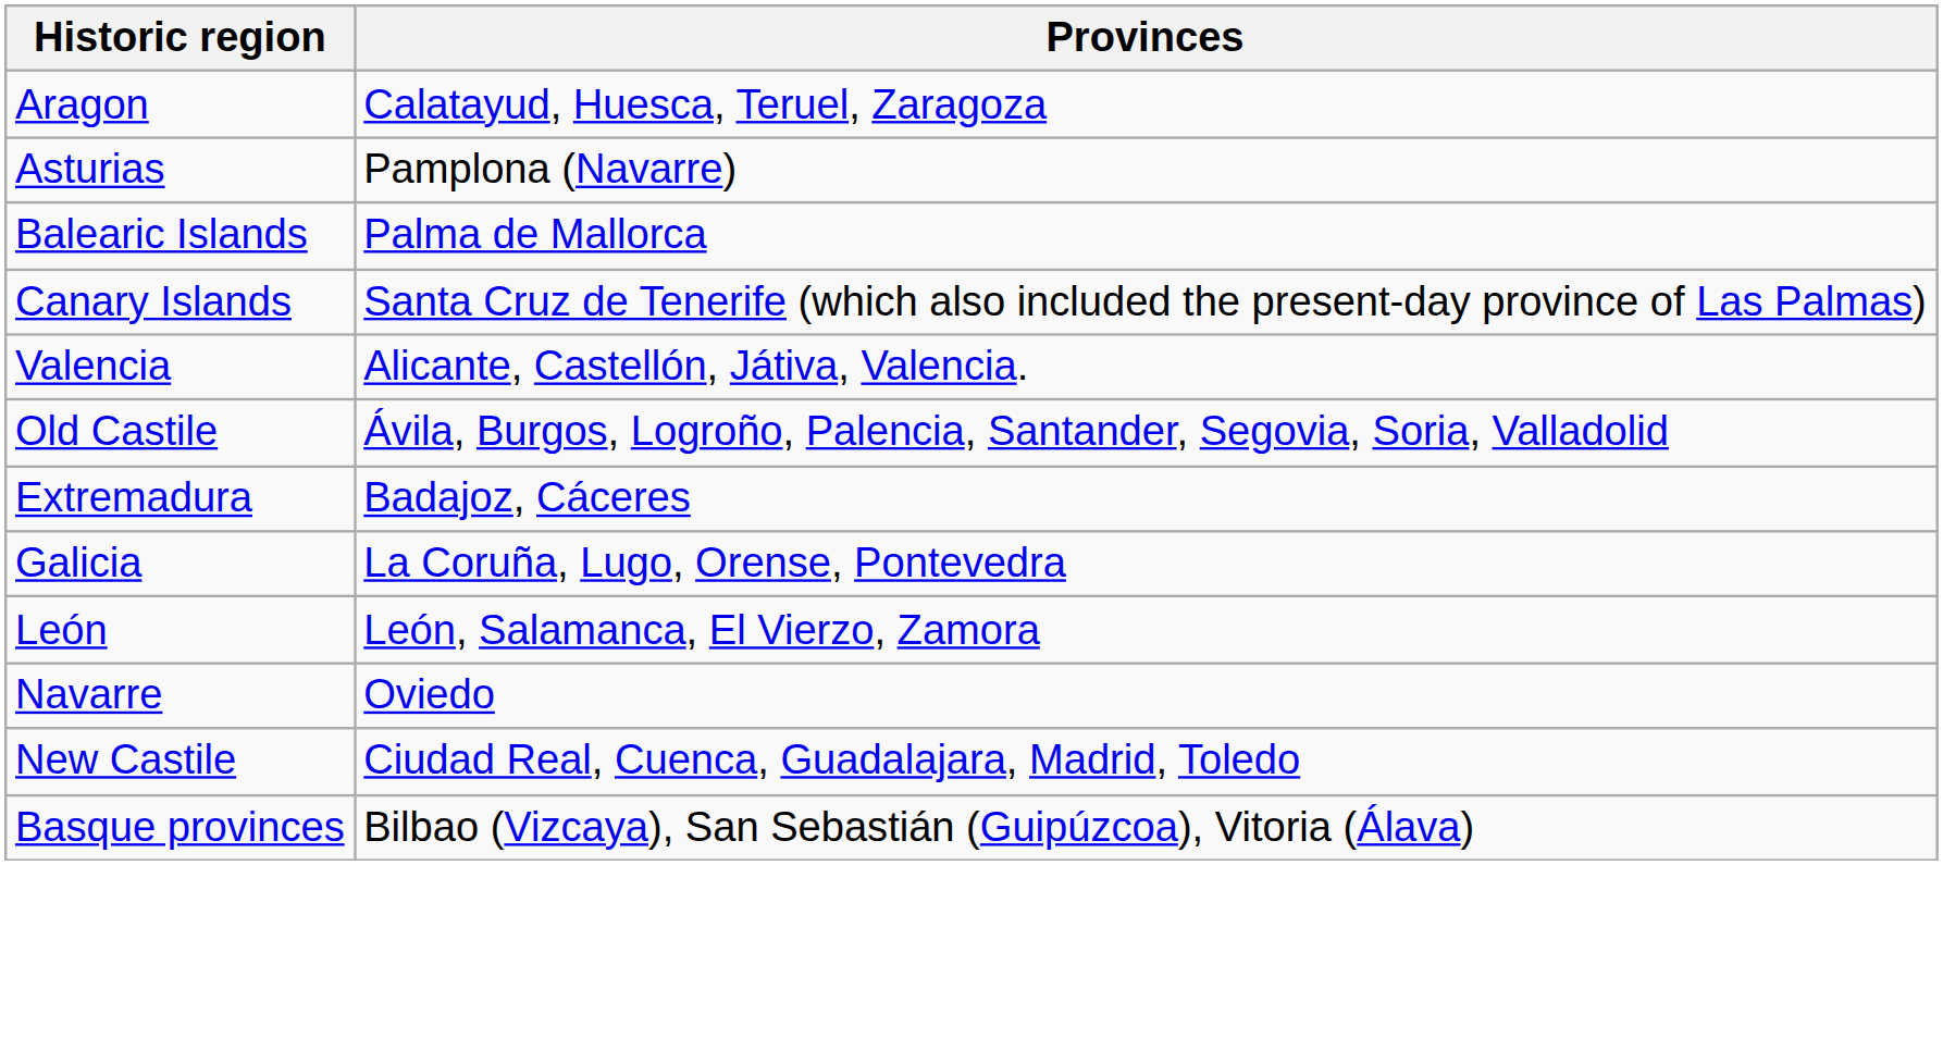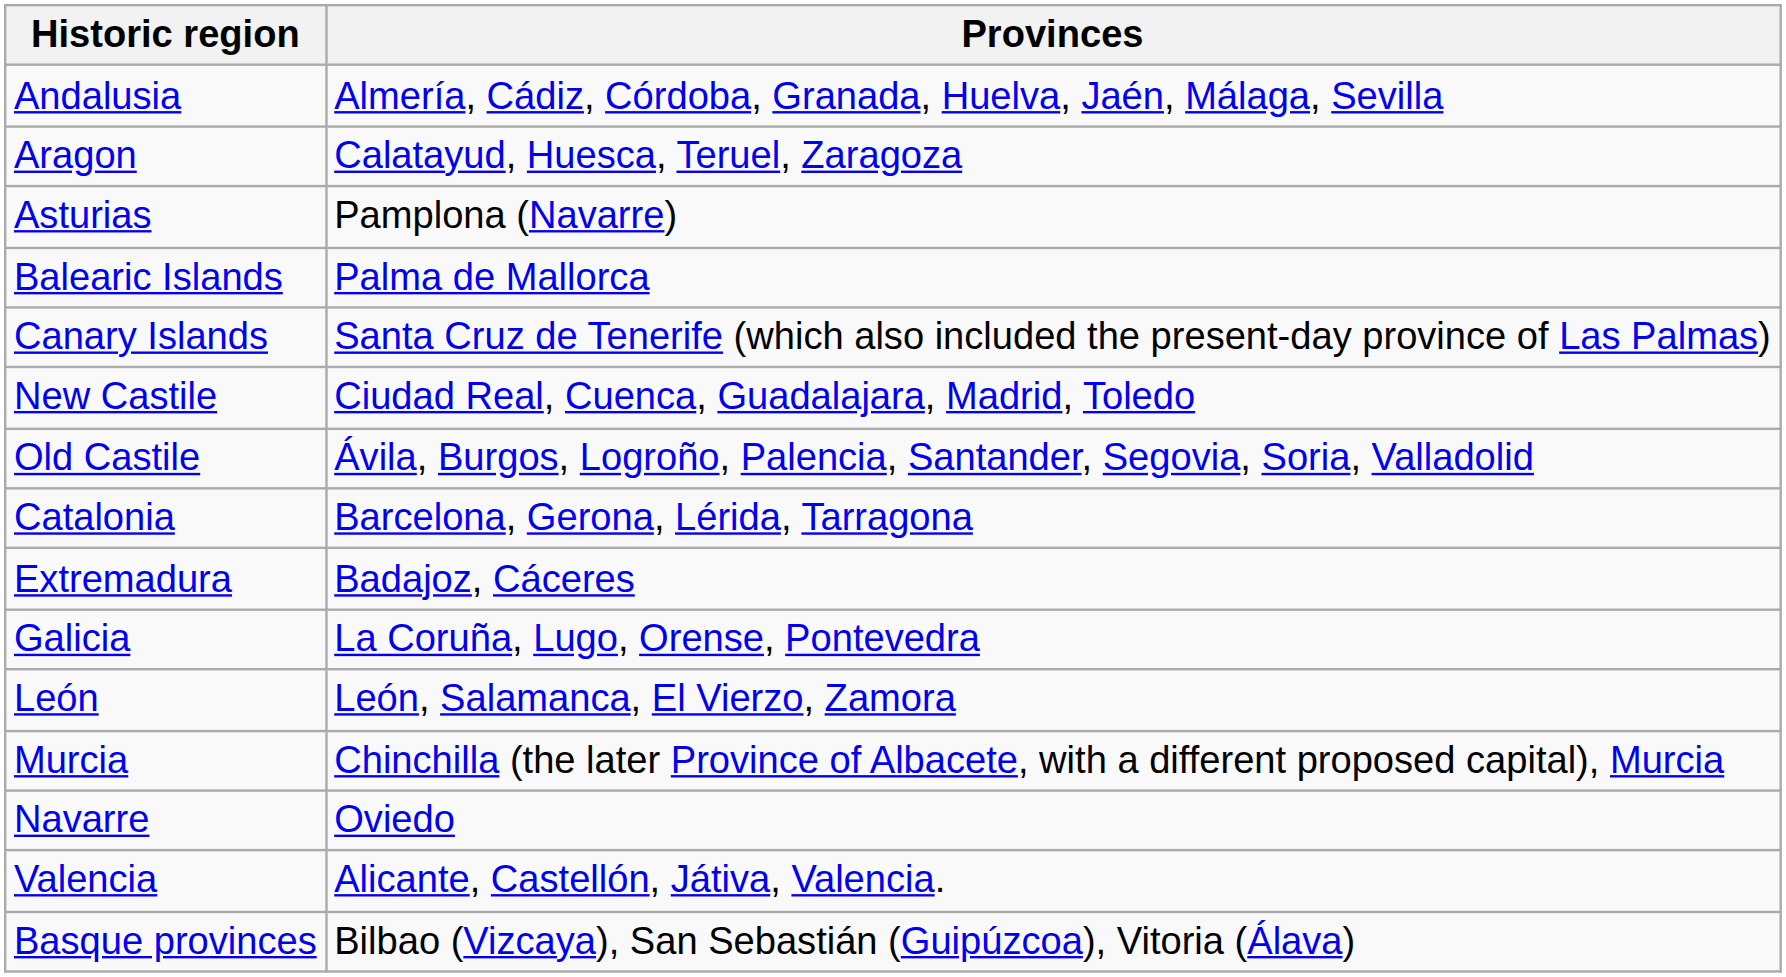 <table class="wikitable">
 <tr>
 <th>Historic region</th>
 <th>Provinces</th>
+</tr>
+<tr>
+<td><a href='#'>Andalusia</a></td>
+<td><a href='#'>Almería</a>, <a href='#'>Cádiz</a>, <a href='#'>Córdoba</a>, <a href='#'>Granada</a>, <a href='#'>Huelva</a>, <a href='#'>Jaén</a>, <a href='#'>Málaga</a>, <a href='#'>Sevilla</a></td>
 </tr>
 <tr>
 <td><a href='#'>Aragon</a></td>
 <td><a href='#'>Calatayud</a>, <a href='#'>Huesca</a>, <a href='#'>Teruel</a>, <a href='#'>Zaragoza</a></td>
 </tr>
 <tr>
 <td><a href='#'>Asturias</a></td>
 <td>Pamplona (<a href='#'>Navarre</a>)</td>
 </tr>
 <tr>
 <td><a href='#'>Balearic Islands</a></td>
 <td><a href='#'>Palma de Mallorca</a></td>
 </tr>
 <tr>
 <td><a href='#'>Canary Islands</a></td>
 <td><a href='#'>Santa Cruz de Tenerife</a> (which also included the present-day province of <a href='#'>Las Palmas</a>)</td>
 </tr>
 <tr>
-<td><a href='#'>Valencia</a></td>
-<td><a href='#'>Alicante</a>, <a href='#'>Castellón</a>, <a href='#'>Játiva</a>, <a href='#'>Valencia</a>.</td>
+<td><a href='#'>New Castile</a></td>
+<td><a href='#'>Ciudad Real</a>, <a href='#'>Cuenca</a>, <a href='#'>Guadalajara</a>, <a href='#'>Madrid</a>, <a href='#'>Toledo</a></td>
 </tr>
 <tr>
 <td><a href='#'>Old Castile</a></td>
 <td><a href='#'>Ávila</a>, <a href='#'>Burgos</a>, <a href='#'>Logroño</a>, <a href='#'>Palencia</a>, <a href='#'>Santander</a>, <a href='#'>Segovia</a>, <a href='#'>Soria</a>, <a href='#'>Valladolid</a></td>
+</tr>
+<tr>
+<td><a href='#'>Catalonia</a></td>
+<td><a href='#'>Barcelona</a>, <a href='#'>Gerona</a>, <a href='#'>Lérida</a>, <a href='#'>Tarragona</a></td>
 </tr>
 <tr>
 <td><a href='#'>Extremadura</a></td>
 <td><a href='#'>Badajoz</a>, <a href='#'>Cáceres</a></td>
 </tr>
 <tr>
 <td><a href='#'>Galicia</a></td>
 <td><a href='#'>La Coruña</a>, <a href='#'>Lugo</a>, <a href='#'>Orense</a>, <a href='#'>Pontevedra</a></td>
 </tr>
 <tr>
 <td><a href='#'>León</a></td>
 <td><a href='#'>León</a>, <a href='#'>Salamanca</a>, <a href='#'>El Vierzo</a>, <a href='#'>Zamora</a></td>
 </tr>
 <tr>
+<td><a href='#'>Murcia</a></td>
+<td><a href='#'>Chinchilla</a> (the later <a href='#'>Province of Albacete</a>, with a different proposed capital), <a href='#'>Murcia</a></td>
+</tr>
+<tr>
 <td><a href='#'>Navarre</a></td>
 <td><a href='#'>Oviedo</a></td>
 </tr>
 <tr>
-<td><a href='#'>New Castile</a></td>
-<td><a href='#'>Ciudad Real</a>, <a href='#'>Cuenca</a>, <a href='#'>Guadalajara</a>, <a href='#'>Madrid</a>, <a href='#'>Toledo</a></td>
+<td><a href='#'>Valencia</a></td>
+<td><a href='#'>Alicante</a>, <a href='#'>Castellón</a>, <a href='#'>Játiva</a>, <a href='#'>Valencia</a>.</td>
 </tr>
 <tr>
 <td><a href='#'>Basque provinces</a></td>
 <td>Bilbao (<a href='#'>Vizcaya</a>), San Sebastián (<a href='#'>Guipúzcoa</a>), Vitoria (<a href='#'>Álava</a>)</td>
 </tr>
 </table>
